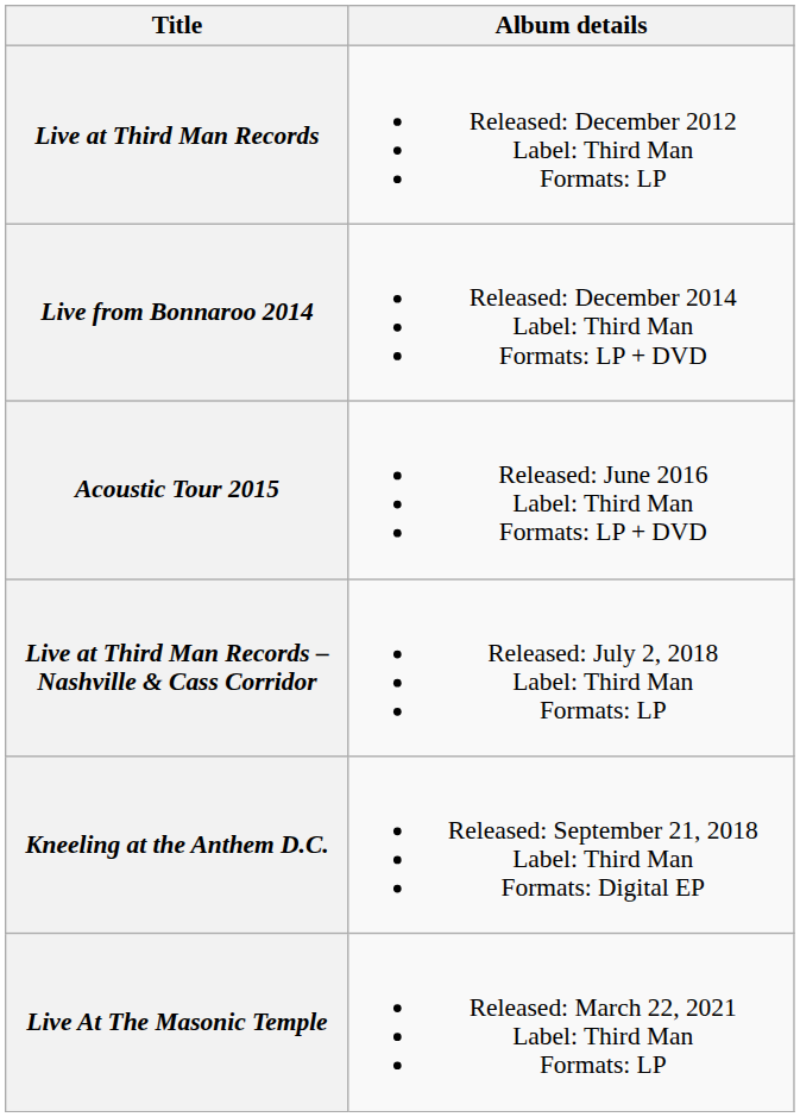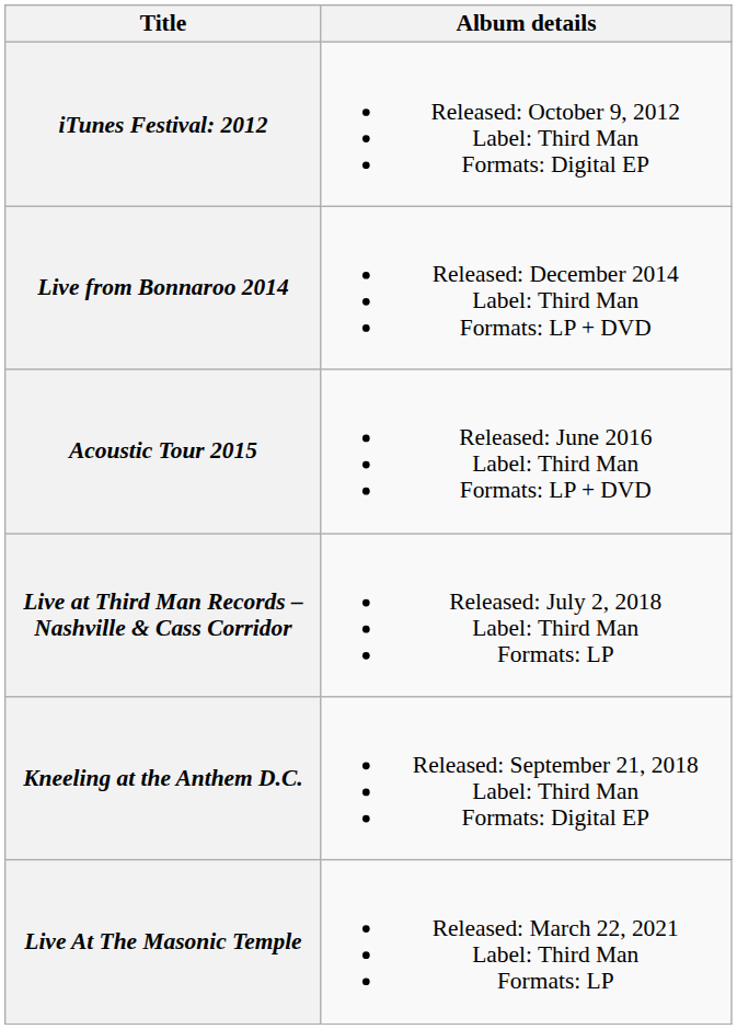 <table class="wikitable plainrowheaders" style="text-align:center;">
 <tr>
 <th scope="col" style="width:13em;">Title</th>
 <th scope="col" style="width:17em;">Album details</th>
 </tr>
 <tr>
-<th scope="row"><em>Live at Third Man Records</em></th>
-<td><br><ul><li>Released: December 2012</li><li>Label: Third Man</li><li>Formats: LP</li></ul></td>
+<th scope="row"><em>iTunes Festival: 2012</em></th>
+<td><br><ul><li>Released: October 9, 2012</li><li>Label: Third Man</li><li>Formats: Digital EP</li></ul></td>
 </tr>
 <tr>
 <th scope="row"><em>Live from Bonnaroo 2014</em></th>
 <td><br><ul><li>Released: December 2014</li><li>Label: Third Man</li><li>Formats: LP + DVD</li></ul></td>
 </tr>
 <tr>
 <th scope="row"><em>Acoustic Tour 2015</em></th>
 <td><br><ul><li>Released: June 2016</li><li>Label: Third Man</li><li>Formats: LP + DVD</li></ul></td>
 </tr>
 <tr>
 <th scope="row"><em>Live at Third Man Records – Nashville & Cass Corridor</em></th>
 <td><br><ul><li>Released: July 2, 2018</li><li>Label: Third Man</li><li>Formats: LP</li></ul></td>
 </tr>
 <tr>
 <th scope="row"><em>Kneeling at the Anthem D.C.</em></th>
 <td><br><ul><li>Released: September 21, 2018</li><li>Label: Third Man</li><li>Formats: Digital EP</li></ul></td>
 </tr>
 <tr>
 <th scope="row"><em>Live At The Masonic Temple</em></th>
 <td><br><ul><li>Released: March 22, 2021</li><li>Label: Third Man</li><li>Formats: LP</li></ul></td>
 </tr>
 </table>
